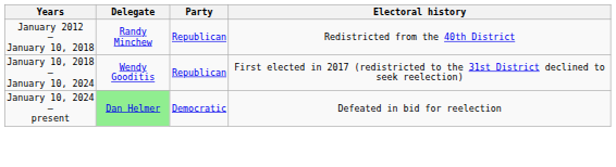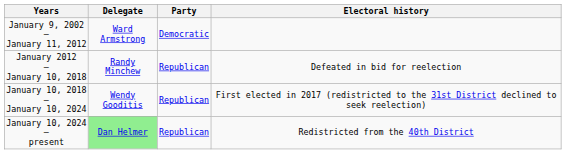 <table class=wikitable style="text-align:center">
 <tr valign=bottom>
 <th>Years</th>
 <th colspan=1>Delegate</th>
 <th>Party</th>
 <th>Electoral history</th>
 </tr>
 <tr>
+<td nowrap><span>January 9, 2002</span><br>–<br><span>January 11, 2012</span></td>
+<td><a href='#'>Ward Armstrong</a></td>
+<td><a href='#'>Democratic</a></td>
+<td></td>
+</tr>
+<tr>
 <td nowrap><span>January 2012</span><br>–<br><span>January 10, 2018</span></td>
 <td><a href='#'>Randy Minchew</a></td>
 <td><a href='#'>Republican</a></td>
-<td>Redistricted from the <a href='#'>40th District</a></td>
+<td>Defeated in bid for reelection</td>
 </tr>
 <tr>
 <td nowrap><span>January 10, 2018</span><br>–<br><span>January 10, 2024</span></td>
 <td><a href='#'>Wendy Gooditis</a></td>
 <td><a href='#'>Republican</a></td>
 <td>First elected in 2017 (redistricted to the <a href='#'>31st District</a> declined to seek reelection)</td>
 </tr>
 <tr>
 <td nowrap><span>January 10, 2024</span><br>–<br><span>present</span></td>
 <td style="background: lightgreen;"><a href='#'>Dan Helmer</a></td>
-<td><a href='#'>Democratic</a></td>
-<td>Defeated in bid for reelection</td>
+<td><a href='#'>Republican</a></td>
+<td>Redistricted from the <a href='#'>40th District</a></td>
 </tr>
 </table>
